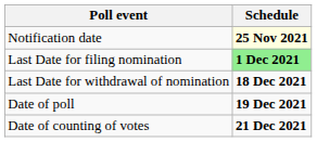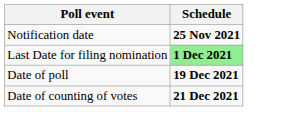 <table class="wikitable">
 <tr>
 <th>Poll event</th>
 <th>Schedule</th>
 </tr>
 <tr>
 <td>Notification date</td>
-<td style="background: lightyellow;"><strong>25 Nov 2021</strong></td>
+<td><strong>25 Nov 2021</strong></td>
 </tr>
 <tr>
 <td>Last Date for filing nomination</td>
 <td style="background: lightgreen;"><strong>1 Dec 2021</strong></td>
-</tr>
-<tr>
-<td>Last Date for withdrawal of nomination</td>
-<td><strong>18 Dec 2021</strong></td>
 </tr>
 <tr>
 <td>Date of poll</td>
 <td><strong>19 Dec 2021</strong></td>
 </tr>
 <tr>
 <td>Date of counting of votes</td>
 <td><strong>21 Dec 2021</strong></td>
 </tr>
 </table>
